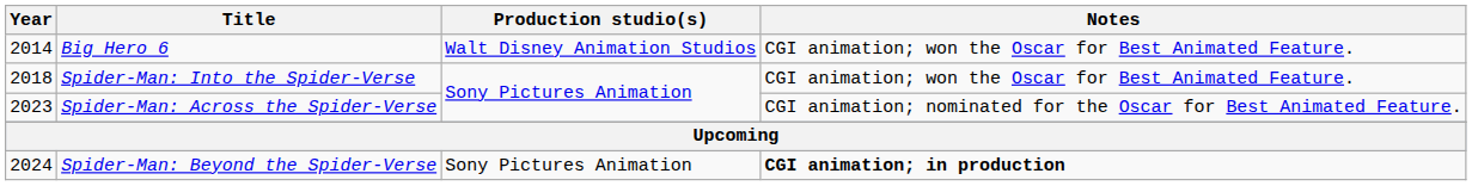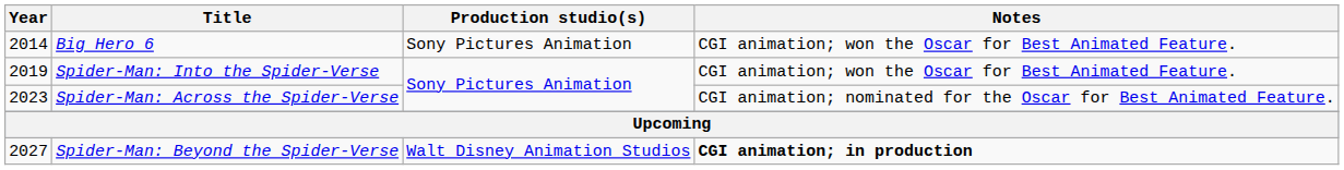 <table class="wikitable">
 <tr>
 <th>Year</th>
 <th>Title</th>
 <th>Production studio(s)</th>
 <th>Notes</th>
 </tr>
 <tr>
 <td>2014</td>
 <td><em><a href='#'>Big Hero 6</a></em></td>
-<td><a href='#'>Walt Disney Animation Studios</a></td>
+<td>Sony Pictures Animation</td>
 <td>CGI animation; won the <a href='#'>Oscar</a> for <a href='#'>Best Animated Feature</a>.</td>
 </tr>
 <tr>
-<td>2018</td>
+<td>2019</td>
 <td><em><a href='#'>Spider-Man: Into the Spider-Verse</a></em></td>
 <td rowspan="2"><a href='#'>Sony Pictures Animation</a></td>
 <td>CGI animation; won the <a href='#'>Oscar</a> for <a href='#'>Best Animated Feature</a>.</td>
 </tr>
 <tr>
 <td>2023</td>
 <td><em><a href='#'>Spider-Man: Across the Spider-Verse</a></em></td>
 <td>CGI animation; nominated for the <a href='#'>Oscar</a> for <a href='#'>Best Animated Feature</a>.</td>
 </tr>
 <tr>
 </tr>
 <tr style="background:#b0c4de;">
 <th colspan="4">Upcoming</th>
 </tr>
 <tr>
-<td>2024</td>
+<td>2027</td>
 <td><em><a href='#'>Spider-Man: Beyond the Spider-Verse</a></em></td>
-<td>Sony Pictures Animation</td>
+<td><a href='#'>Walt Disney Animation Studios</a></td>
 <td><strong>CGI animation; in production</strong></td>
 </tr>
 </table>
